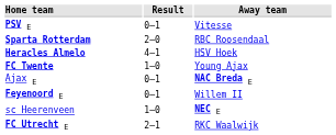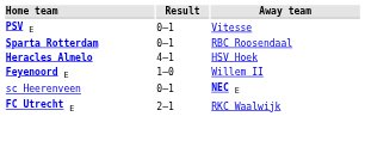 <table>
 <tr bgcolor="#E4E4E4">
 <th style="border-bottom:1px solid #AAAAAA" width="200" align="left">Home team</th>
 <th style="border-bottom:1px solid #AAAAAA" width="70" align="center">Result</th>
 <th style="border-bottom:1px solid #AAAAAA" width="200">Away team</th>
 </tr>
 <tr>
 <td><strong><a href='#'>PSV</a></strong> <sub>E</sub></td>
 <td>0–1</td>
 <td><a href='#'>Vitesse</a></td>
 </tr>
 <tr>
 <td><strong><a href='#'>Sparta Rotterdam</a></strong></td>
-<td>2–0</td>
+<td>0–1</td>
 <td><a href='#'>RBC Roosendaal</a></td>
 </tr>
 <tr>
 <td><strong><a href='#'>Heracles Almelo</a></strong></td>
 <td>4–1</td>
 <td><a href='#'>HSV Hoek</a></td>
 </tr>
 <tr>
-<td><strong><a href='#'>FC Twente</a></strong></td>
+<td><strong><a href='#'>Feyenoord</a></strong> <sub>E</sub></td>
 <td>1–0</td>
-<td><a href='#'>Young Ajax</a></td>
-</tr>
-<tr>
-<td><a href='#'>Ajax</a> <sub>E</sub></td>
-<td>0–1</td>
-<td><strong><a href='#'>NAC Breda</a></strong> <sub>E</sub></td>
-</tr>
-<tr>
-<td><strong><a href='#'>Feyenoord</a></strong> <sub>E</sub></td>
-<td>0–1</td>
 <td><a href='#'>Willem II</a></td>
 </tr>
 <tr>
 <td><a href='#'>sc Heerenveen</a></td>
-<td>1–0</td>
+<td>0–1</td>
 <td><strong><a href='#'>NEC</a></strong> <sub>E</sub></td>
 </tr>
 <tr>
 <td><strong><a href='#'>FC Utrecht</a></strong> <sub>E</sub></td>
 <td>2–1</td>
 <td><a href='#'>RKC Waalwijk</a></td>
 </tr>
 </table>
